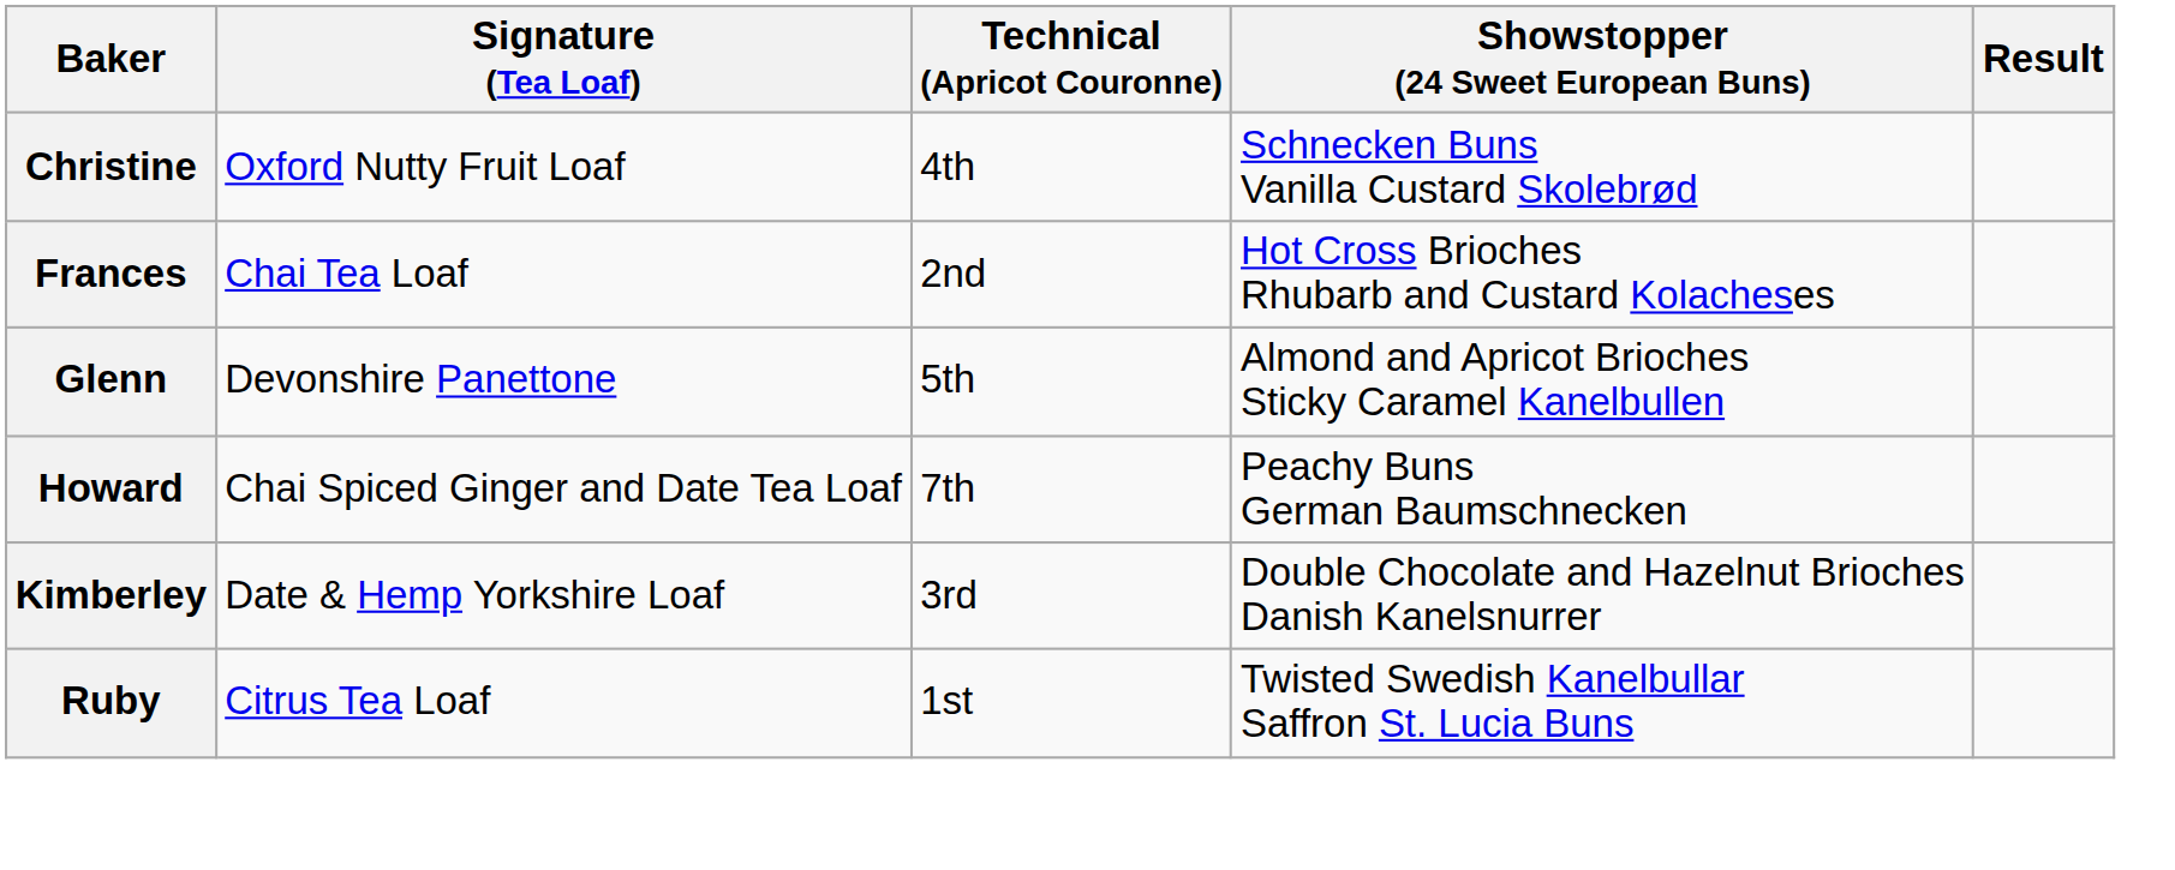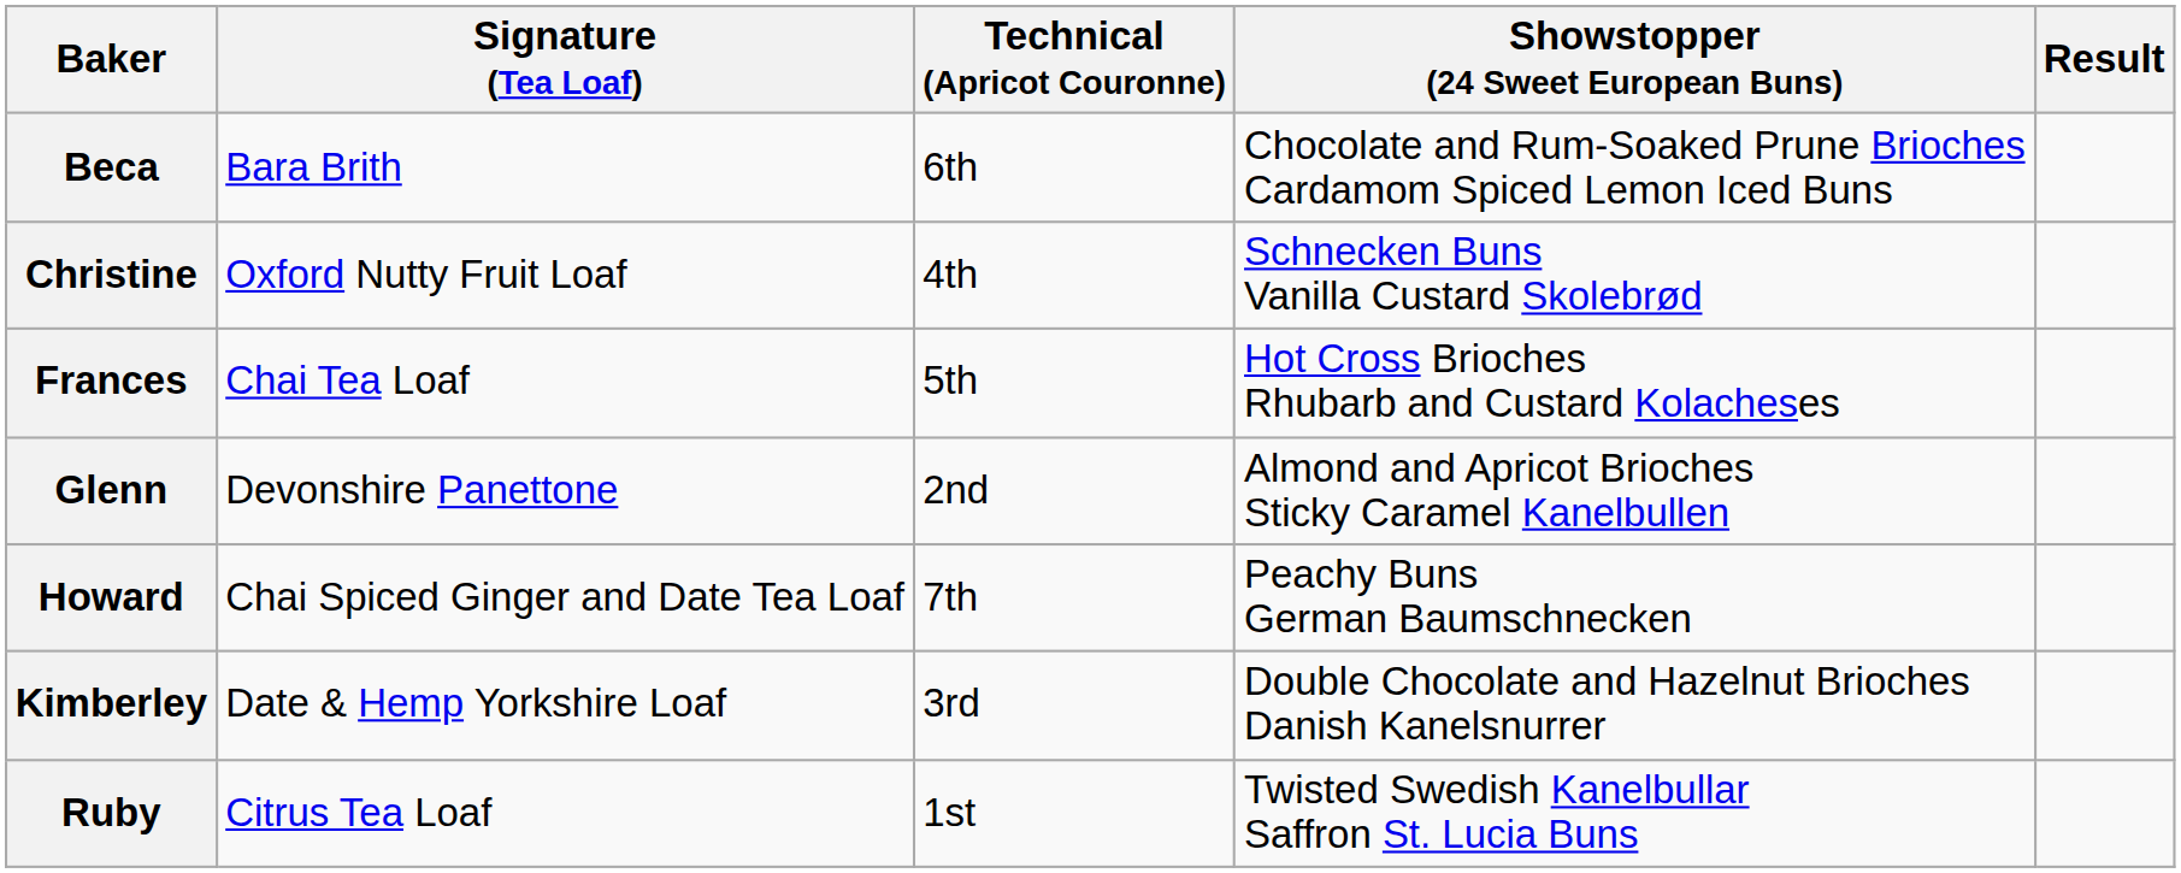 <table class="wikitable sortable col3center sticky-header">
 <tr>
 <th scope="col">Baker</th>
 <th scope="col" class="unsortable">Signature<br><small>(<a href='#'>Tea Loaf</a>)</small></th>
 <th scope="col">Technical<br><small>(Apricot Couronne)</small></th>
 <th scope="col" class="unsortable">Showstopper<br><small>(24 Sweet European Buns)</small></th>
 <th scope="col">Result</th>
+</tr>
+<tr>
+<th scope="row">Beca</th>
+<td><a href='#'>Bara Brith</a></td>
+<td>6th</td>
+<td>Chocolate and Rum-Soaked Prune <a href='#'>Brioches</a><br>Cardamom Spiced Lemon Iced Buns</td>
+<td></td>
 </tr>
 <tr>
 <th scope="row">Christine</th>
 <td><a href='#'>Oxford</a> Nutty Fruit Loaf</td>
 <td>4th</td>
 <td><a href='#'>Schnecken Buns</a><br>Vanilla Custard <a href='#'>Skolebrød</a></td>
 <td></td>
 </tr>
 <tr>
 <th scope="row">Frances</th>
 <td><a href='#'>Chai Tea</a> Loaf</td>
-<td>2nd</td>
+<td>5th</td>
 <td><a href='#'>Hot Cross</a> Brioches<br>Rhubarb and Custard <a href='#'>Kolaches</a>es</td>
 <td></td>
 </tr>
 <tr>
 <th scope="row">Glenn</th>
 <td>Devonshire <a href='#'>Panettone</a></td>
-<td>5th</td>
+<td>2nd</td>
 <td>Almond and Apricot Brioches<br>Sticky Caramel <a href='#'>Kanelbullen</a></td>
 <td></td>
 </tr>
 <tr>
 <th scope="row">Howard</th>
 <td>Chai Spiced Ginger and Date Tea Loaf</td>
 <td>7th</td>
 <td>Peachy Buns<br>German Baumschnecken</td>
 <td></td>
 </tr>
 <tr>
 <th scope="row">Kimberley</th>
 <td>Date & <a href='#'>Hemp</a> Yorkshire Loaf</td>
 <td>3rd</td>
 <td>Double Chocolate and Hazelnut Brioches<br>Danish Kanelsnurrer</td>
 <td></td>
 </tr>
 <tr>
 <th scope="row">Ruby</th>
 <td><a href='#'>Citrus Tea</a> Loaf</td>
 <td>1st</td>
 <td>Twisted Swedish <a href='#'>Kanelbullar</a><br>Saffron <a href='#'>St. Lucia Buns</a></td>
 <td></td>
 </tr>
 </table>
